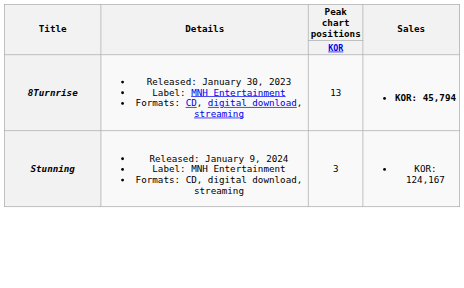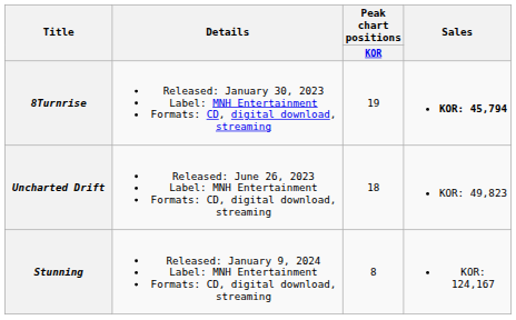 <table class="wikitable plainrowheaders" style="text-align:center;">
 <tr>
 <th rowspan="2" style="width:10em;">Title</th>
 <th rowspan="2" style="width:22em;">Details</th>
 <th scope="col" colspan="1">Peak chart positions</th>
 <th rowspan="2" style="width:10em;">Sales</th>
 </tr>
 <tr>
 <th scope="col" style="font-size:90%; width:2.5em"><a href='#'>KOR</a><br></th>
 </tr>
 <tr>
 <th scope="row"><em>8Turnrise</em></th>
 <td><br><ul><li>Released: January 30, 2023</li><li>Label: <a href='#'>MNH Entertainment</a></li><li>Formats: <a href='#'>CD</a>, <a href='#'>digital download</a>, <a href='#'>streaming</a></li></ul></td>
-<td>13</td>
+<td>19</td>
 <td><strong><br><ul><li>KOR: 45,794</li></ul></strong></td>
+</tr>
+<tr>
+<th scope="row"><em>Uncharted Drift</em></th>
+<td><br><ul><li>Released: June 26, 2023</li><li>Label: MNH Entertainment</li><li>Formats: CD, digital download, streaming</li></ul></td>
+<td>18</td>
+<td><br><ul><li>KOR: 49,823</li></ul></td>
 </tr>
 <tr>
 <th scope="row"><em>Stunning</em></th>
 <td><br><ul><li>Released: January 9, 2024</li><li>Label: MNH Entertainment</li><li>Formats: CD, digital download, streaming</li></ul></td>
-<td>3</td>
+<td>8</td>
 <td><br><ul><li>KOR: 124,167</li></ul></td>
 </tr>
 </table>
